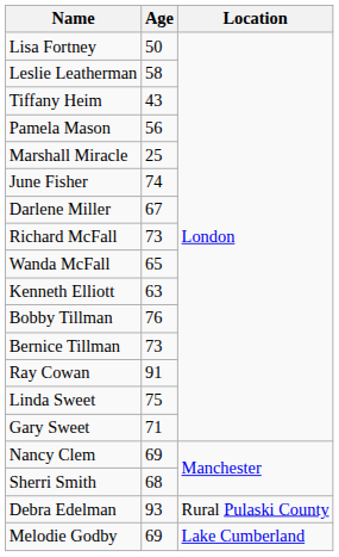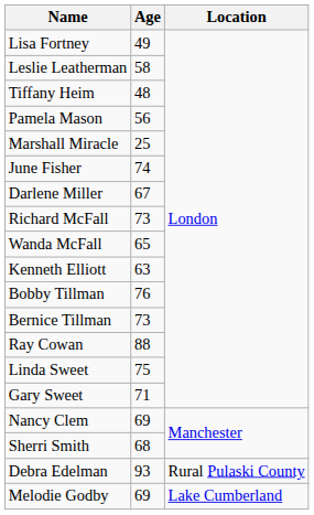 <table class="wikitable">
 <tr>
 <th>Name</th>
 <th>Age</th>
 <th>Location</th>
 </tr>
 <tr>
 <td>Lisa Fortney</td>
-<td>50</td>
+<td>49</td>
 <td rowspan="15"><a href='#'>London</a></td>
 </tr>
 <tr>
 <td>Leslie Leatherman</td>
 <td>58</td>
 </tr>
 <tr>
 <td>Tiffany Heim</td>
-<td>43</td>
+<td>48</td>
 </tr>
 <tr>
 <td>Pamela Mason</td>
 <td>56</td>
 </tr>
 <tr>
 <td>Marshall Miracle</td>
 <td>25</td>
 </tr>
 <tr>
 <td>June Fisher</td>
 <td>74</td>
 </tr>
 <tr>
 <td>Darlene Miller</td>
 <td>67</td>
 </tr>
 <tr>
 <td>Richard McFall</td>
 <td>73</td>
 </tr>
 <tr>
 <td>Wanda McFall</td>
 <td>65</td>
 </tr>
 <tr>
 <td>Kenneth Elliott</td>
 <td>63</td>
 </tr>
 <tr>
 <td>Bobby Tillman</td>
 <td>76</td>
 </tr>
 <tr>
 <td>Bernice Tillman</td>
 <td>73</td>
 </tr>
 <tr>
 <td>Ray Cowan</td>
-<td>91</td>
+<td>88</td>
 </tr>
 <tr>
 <td>Linda Sweet</td>
 <td>75</td>
 </tr>
 <tr>
 <td>Gary Sweet</td>
 <td>71</td>
 </tr>
 <tr>
 <td>Nancy Clem</td>
 <td>69</td>
 <td rowspan="2"><a href='#'>Manchester</a></td>
 </tr>
 <tr>
 <td>Sherri Smith</td>
 <td>68</td>
 </tr>
 <tr>
 <td>Debra Edelman</td>
 <td>93</td>
 <td>Rural <a href='#'>Pulaski County</a></td>
 </tr>
 <tr>
 <td>Melodie Godby</td>
 <td>69</td>
 <td><a href='#'>Lake Cumberland</a></td>
 </tr>
 </table>
